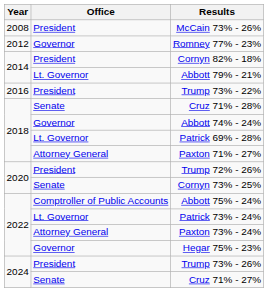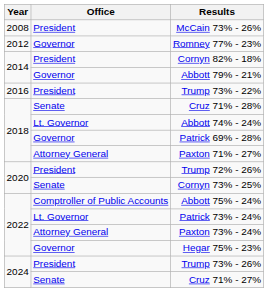 <table class=wikitable>
 <tr>
 <th>Year</th>
 <th>Office</th>
 <th>Results</th>
 </tr>
 <tr>
 <td>2008</td>
 <td><a href='#'>President</a></td>
 <td align="right" ><a href='#'>McCain</a> 73% - 26%</td>
 </tr>
 <tr>
 <td>2012</td>
 <td><a href='#'>Governor</a></td>
 <td align="right" ><a href='#'>Romney</a> 77% - 23%</td>
 </tr>
 <tr>
 <td rowspan=2>2014</td>
 <td><a href='#'>President</a></td>
 <td align="right" ><a href='#'>Cornyn</a> 82% - 18%</td>
 </tr>
 <tr>
-<td><a href='#'>Lt. Governor</a></td>
+<td><a href='#'>Governor</a></td>
 <td align="right" ><a href='#'>Abbott</a> 79% - 21%</td>
 </tr>
 <tr>
 <td>2016</td>
 <td><a href='#'>President</a></td>
 <td align="right" ><a href='#'>Trump</a> 73% - 22%</td>
 </tr>
 <tr>
 <td rowspan=4>2018</td>
 <td><a href='#'>Senate</a></td>
 <td align="right" ><a href='#'>Cruz</a> 71% - 28%</td>
 </tr>
 <tr>
-<td><a href='#'>Governor</a></td>
+<td><a href='#'>Lt. Governor</a></td>
 <td align="right" ><a href='#'>Abbott</a> 74% - 24%</td>
 </tr>
 <tr>
-<td><a href='#'>Lt. Governor</a></td>
+<td><a href='#'>Governor</a></td>
 <td align="right" ><a href='#'>Patrick</a> 69% - 28%</td>
 </tr>
 <tr>
 <td><a href='#'>Attorney General</a></td>
 <td align="right" ><a href='#'>Paxton</a> 71% - 27%</td>
 </tr>
 <tr>
 <td rowspan=2>2020</td>
 <td><a href='#'>President</a></td>
 <td align="right" ><a href='#'>Trump</a> 72% - 26%</td>
 </tr>
 <tr>
 <td><a href='#'>Senate</a></td>
 <td align="right" ><a href='#'>Cornyn</a> 73% - 25%</td>
 </tr>
 <tr>
 <td rowspan=4>2022</td>
 <td><a href='#'>Comptroller of Public Accounts</a></td>
 <td align="right" ><a href='#'>Abbott</a> 75% - 24%</td>
 </tr>
 <tr>
 <td><a href='#'>Lt. Governor</a></td>
 <td align="right" ><a href='#'>Patrick</a> 73% - 24%</td>
 </tr>
 <tr>
 <td><a href='#'>Attorney General</a></td>
 <td align="right" ><a href='#'>Paxton</a> 73% - 24%</td>
 </tr>
 <tr>
 <td><a href='#'>Governor</a></td>
 <td align="right" ><a href='#'>Hegar</a> 75% - 23%</td>
 </tr>
 <tr>
 <td rowspan=2>2024</td>
 <td><a href='#'>President</a></td>
 <td align="right" ><a href='#'>Trump</a> 73% - 26%</td>
 </tr>
 <tr>
 <td><a href='#'>Senate</a></td>
 <td align="right" ><a href='#'>Cruz</a> 71% - 27%</td>
 </tr>
 </table>
